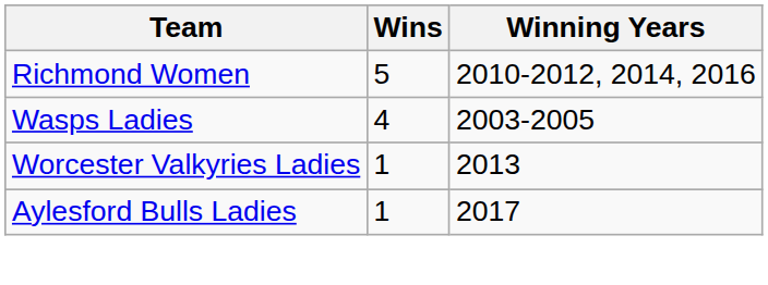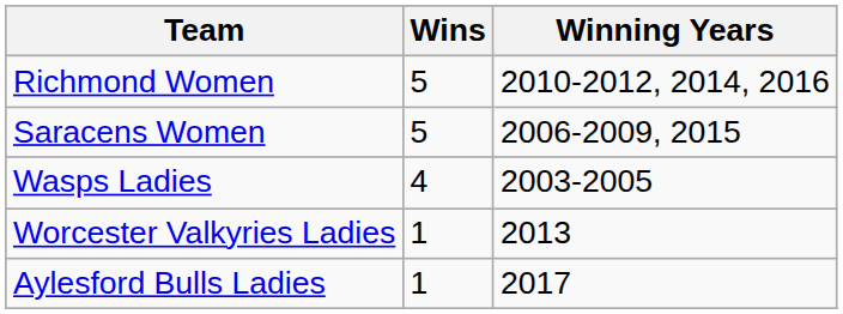 <table class="wikitable">
 <tr>
 <th>Team</th>
 <th>Wins</th>
 <th>Winning Years</th>
 </tr>
 <tr>
 <td><a href='#'>Richmond Women</a></td>
 <td>5</td>
 <td>2010-2012, 2014, 2016</td>
+</tr>
+<tr>
+<td><a href='#'>Saracens Women</a></td>
+<td>5</td>
+<td>2006-2009, 2015</td>
 </tr>
 <tr>
 <td><a href='#'>Wasps Ladies</a></td>
 <td>4</td>
 <td>2003-2005</td>
 </tr>
 <tr>
 <td><a href='#'>Worcester Valkyries Ladies</a></td>
 <td>1</td>
 <td>2013</td>
 </tr>
 <tr>
 <td><a href='#'>Aylesford Bulls Ladies</a></td>
 <td>1</td>
 <td>2017</td>
 </tr>
 </table>
